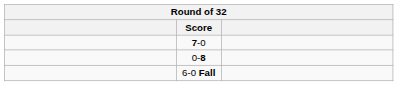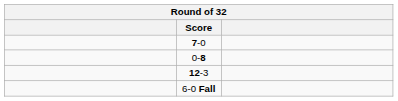 <table class="wikitable" style="text-align: center; font-size:90% ">
 <tr>
 <th colspan=3>Round of 32</th>
 </tr>
 <tr>
 <th align="right" width="250"></th>
 <th width="60">Score</th>
 <th align="left" width="250"></th>
 </tr>
 <tr>
 <td align=left><strong></strong></td>
 <td align=center><strong>7</strong>-0</td>
 <td align=left></td>
 </tr>
 <tr>
 <td align=left></td>
 <td align=center>0-<strong>8</strong></td>
 <td align=left><strong></strong></td>
 </tr>
 <tr>
 <td align=left><strong></strong></td>
+<td align=center><strong>12</strong>-3</td>
+<td align=left></td>
+</tr>
+<tr>
+<td align=left><strong></strong></td>
 <td align=center>6-0 <strong>Fall</strong></td>
 <td align=left></td>
 </tr>
 </table>
